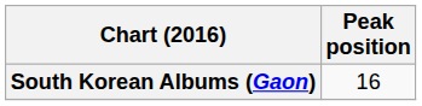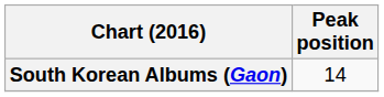 <table class="wikitable sortable plainrowheaders">
 <tr>
 <th>Chart (2016)</th>
 <th>Peak<br>position</th>
 </tr>
 <tr>
 <th scope="row">South Korean Albums (<em><a href='#'>Gaon</a></em>)</th>
-<td align="center">16</td>
+<td align="center">14</td>
 </tr>
 <tr>
 </tr>
 </table>
